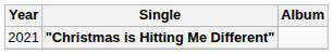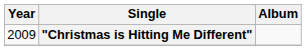 <table class="wikitable plainrowheaders">
 <tr>
 <th>Year</th>
 <th>Single</th>
 <th>Album</th>
 </tr>
 <tr>
-<td>2021</td>
+<td>2009</td>
 <th scope="row">"Christmas is Hitting Me Different"</th>
 <td></td>
 </tr>
 <tr>
 </tr>
 </table>
